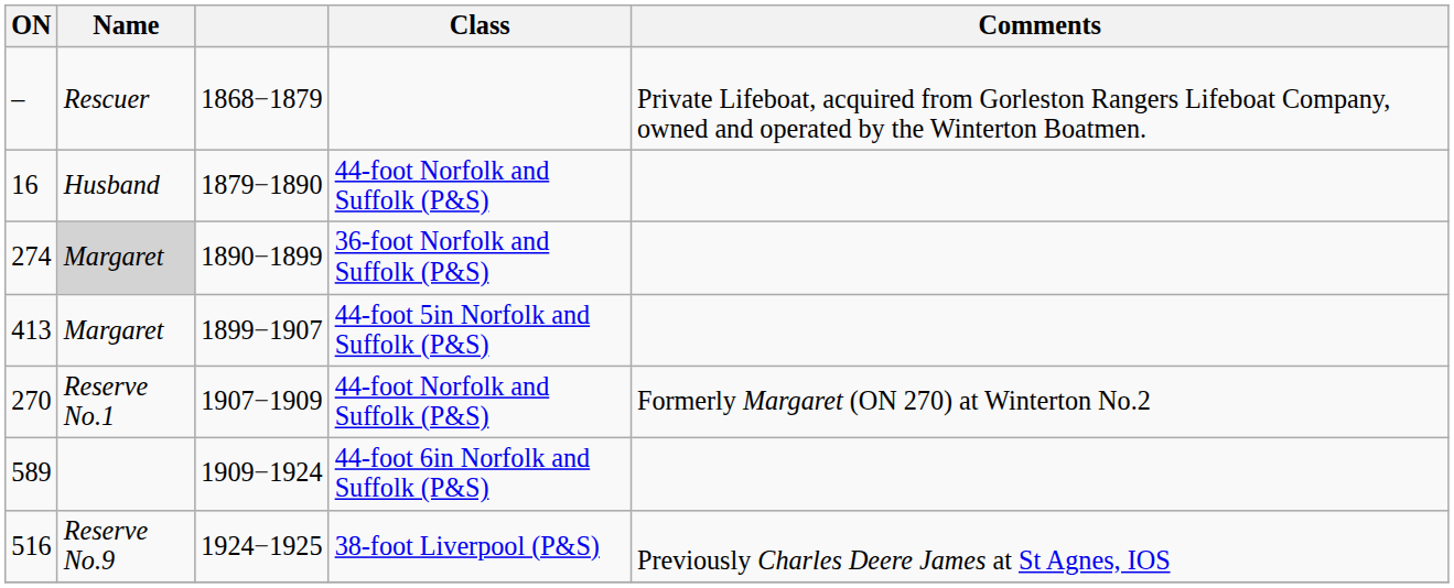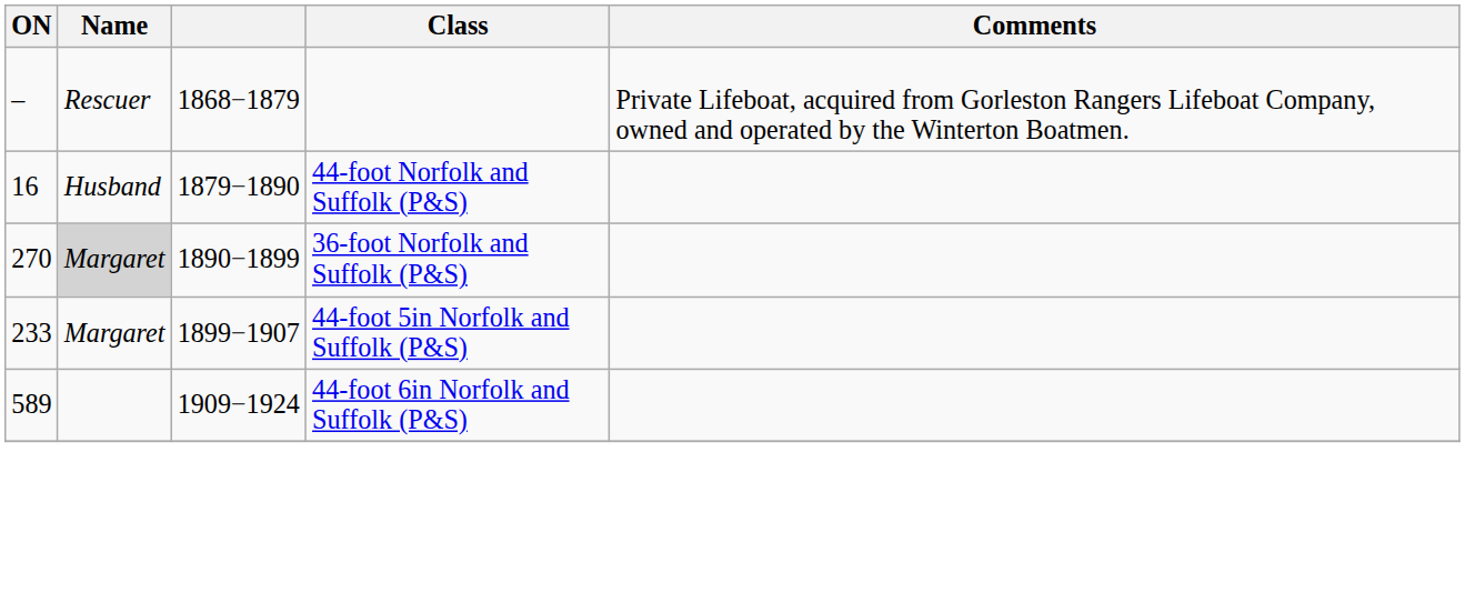 <table class="wikitable">
 <tr>
 <th>ON</th>
 <th>Name</th>
 <th></th>
 <th>Class</th>
 <th>Comments</th>
 </tr>
 <tr>
 <td>–</td>
 <td><em>Rescuer</em></td>
 <td>1868−1879</td>
 <td></td>
 <td><br>Private Lifeboat, acquired from Gorleston Rangers Lifeboat Company, owned and operated by the Winterton Boatmen.</td>
 </tr>
 <tr>
 <td>16</td>
 <td><em>Husband</em></td>
 <td>1879−1890</td>
 <td><a href='#'>44-foot Norfolk and Suffolk (P&S)</a></td>
 <td></td>
 </tr>
 <tr>
-<td>274</td>
+<td>270</td>
 <td style="background: lightgrey;"><em>Margaret</em></td>
 <td>1890−1899</td>
 <td><a href='#'>36-foot Norfolk and Suffolk (P&S)</a></td>
 <td></td>
 </tr>
 <tr>
-<td>413</td>
+<td>233</td>
 <td><em>Margaret</em></td>
 <td>1899−1907</td>
 <td><a href='#'>44-foot 5in Norfolk and Suffolk (P&S)</a></td>
 <td></td>
-</tr>
-<tr>
-<td>270</td>
-<td><em>Reserve No.1</em></td>
-<td>1907−1909</td>
-<td><a href='#'>44-foot Norfolk and Suffolk (P&S)</a></td>
-<td>Formerly <em>Margaret</em> (ON 270) at Winterton No.2</td>
 </tr>
 <tr>
 <td>589</td>
 <td></td>
 <td>1909−1924</td>
 <td><a href='#'>44-foot 6in Norfolk and Suffolk (P&S)</a></td>
 <td></td>
 </tr>
 <tr>
-<td>516</td>
-<td><em>Reserve No.9</em></td>
-<td>1924−1925</td>
-<td><a href='#'>38-foot Liverpool (P&S)</a></td>
-<td><br>Previously <em>Charles Deere James</em> at <a href='#'>St Agnes, IOS</a></td>
-</tr>
-<tr>
 </tr>
 </table>
